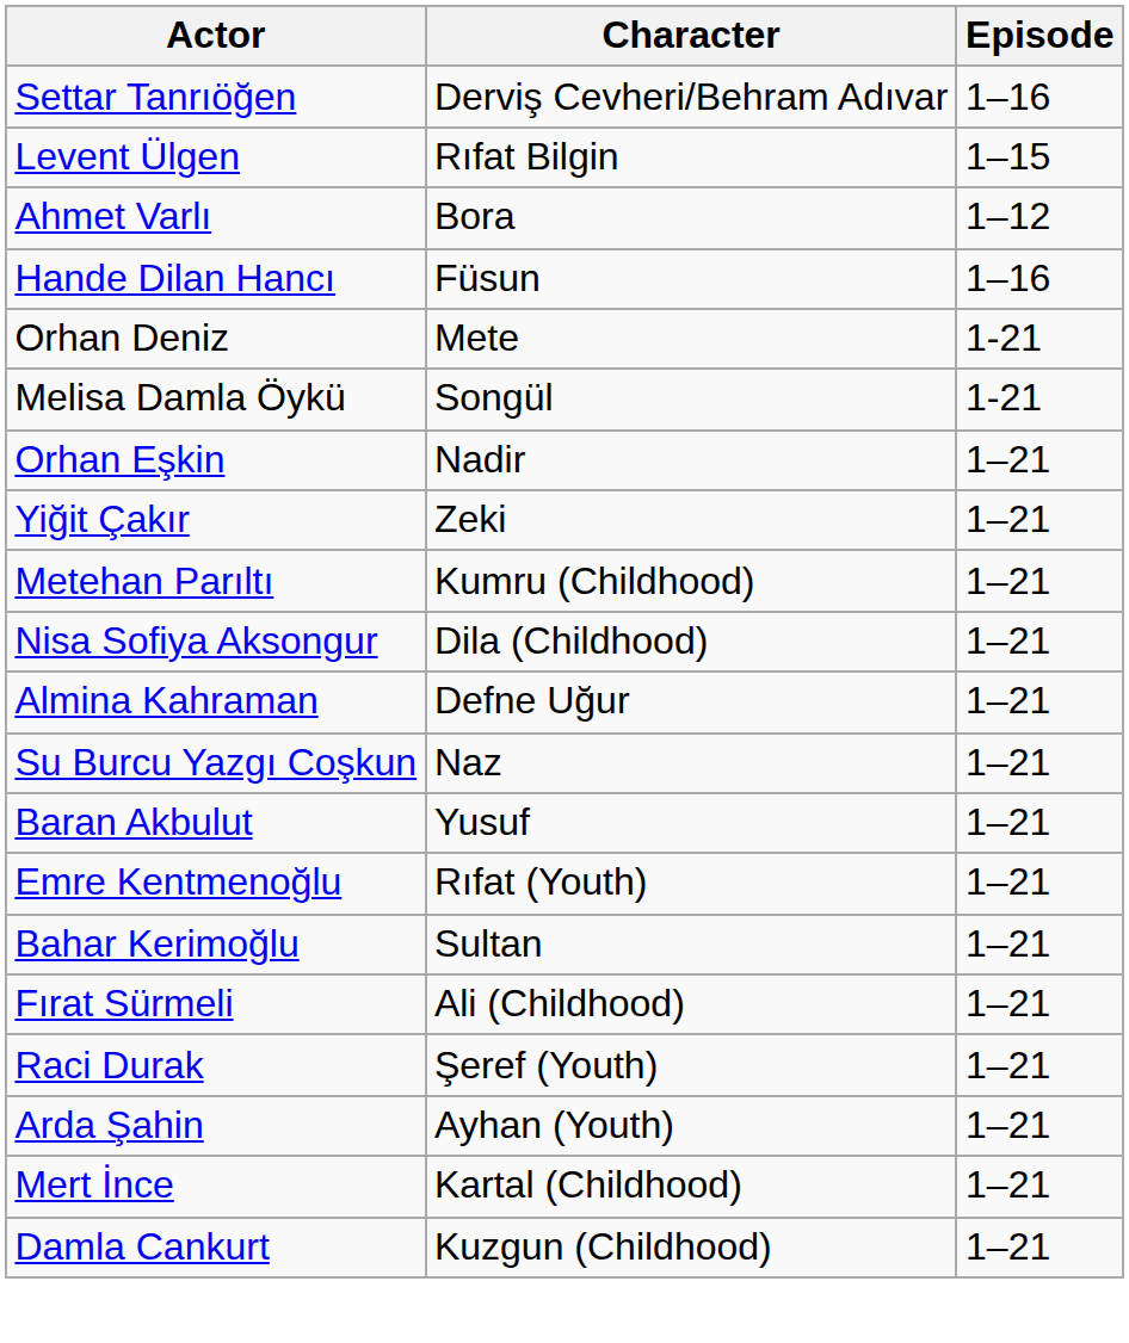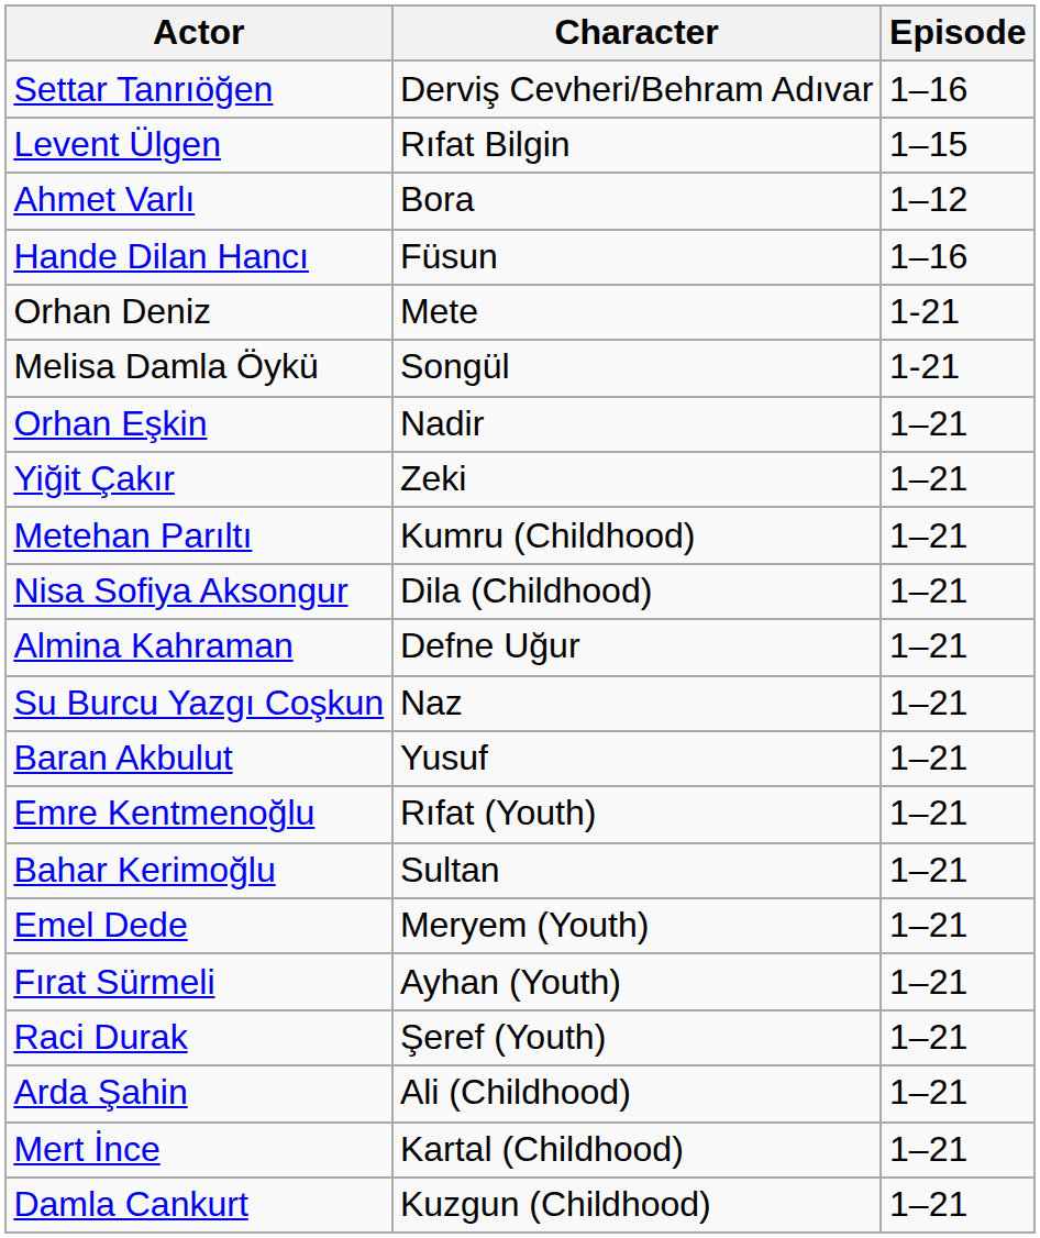 <table class="wikitable">
 <tr>
 <th>Actor</th>
 <th>Character</th>
 <th>Episode</th>
 </tr>
 <tr>
 <td><a href='#'>Settar Tanrıöğen</a></td>
 <td>Derviş Cevheri/Behram Adıvar</td>
 <td>1–16</td>
 </tr>
 <tr>
 <td><a href='#'>Levent Ülgen</a></td>
 <td>Rıfat Bilgin</td>
 <td>1–15</td>
 </tr>
 <tr>
 <td><a href='#'>Ahmet Varlı</a></td>
 <td>Bora</td>
 <td>1–12</td>
 </tr>
 <tr>
 <td><a href='#'>Hande Dilan Hancı</a></td>
 <td>Füsun</td>
 <td>1–16</td>
 </tr>
 <tr>
 <td>Orhan Deniz</td>
 <td>Mete</td>
 <td>1-21</td>
 </tr>
 <tr>
 <td>Melisa Damla Öykü</td>
 <td>Songül</td>
 <td>1-21</td>
 </tr>
 <tr>
 <td><a href='#'>Orhan Eşkin</a></td>
 <td>Nadir</td>
 <td>1–21</td>
 </tr>
 <tr>
 <td><a href='#'>Yiğit Çakır</a></td>
 <td>Zeki</td>
 <td>1–21</td>
 </tr>
 <tr>
 <td><a href='#'>Metehan Parıltı</a></td>
 <td>Kumru (Childhood)</td>
 <td>1–21</td>
 </tr>
 <tr>
 <td><a href='#'>Nisa Sofiya Aksongur</a></td>
 <td>Dila (Childhood)</td>
 <td>1–21</td>
 </tr>
 <tr>
 <td><a href='#'>Almina Kahraman</a></td>
 <td>Defne Uğur</td>
 <td>1–21</td>
 </tr>
 <tr>
 <td><a href='#'>Su Burcu Yazgı Coşkun</a></td>
 <td>Naz</td>
 <td>1–21</td>
 </tr>
 <tr>
 <td><a href='#'>Baran Akbulut</a></td>
 <td>Yusuf</td>
 <td>1–21</td>
 </tr>
 <tr>
 <td><a href='#'>Emre Kentmenoğlu</a></td>
 <td>Rıfat (Youth)</td>
 <td>1–21</td>
 </tr>
 <tr>
 <td><a href='#'>Bahar Kerimoğlu</a></td>
 <td>Sultan</td>
 <td>1–21</td>
 </tr>
 <tr>
+<td><a href='#'>Emel Dede</a></td>
+<td>Meryem (Youth)</td>
+<td>1–21</td>
+</tr>
+<tr>
 <td><a href='#'>Fırat Sürmeli</a></td>
-<td>Ali (Childhood)</td>
+<td>Ayhan (Youth)</td>
 <td>1–21</td>
 </tr>
 <tr>
 <td><a href='#'>Raci Durak</a></td>
 <td>Şeref (Youth)</td>
 <td>1–21</td>
 </tr>
 <tr>
 <td><a href='#'>Arda Şahin</a></td>
-<td>Ayhan (Youth)</td>
+<td>Ali (Childhood)</td>
 <td>1–21</td>
 </tr>
 <tr>
 <td><a href='#'>Mert İnce</a></td>
 <td>Kartal (Childhood)</td>
 <td>1–21</td>
 </tr>
 <tr>
 <td><a href='#'>Damla Cankurt</a></td>
 <td>Kuzgun (Childhood)</td>
 <td>1–21</td>
 </tr>
 </table>
